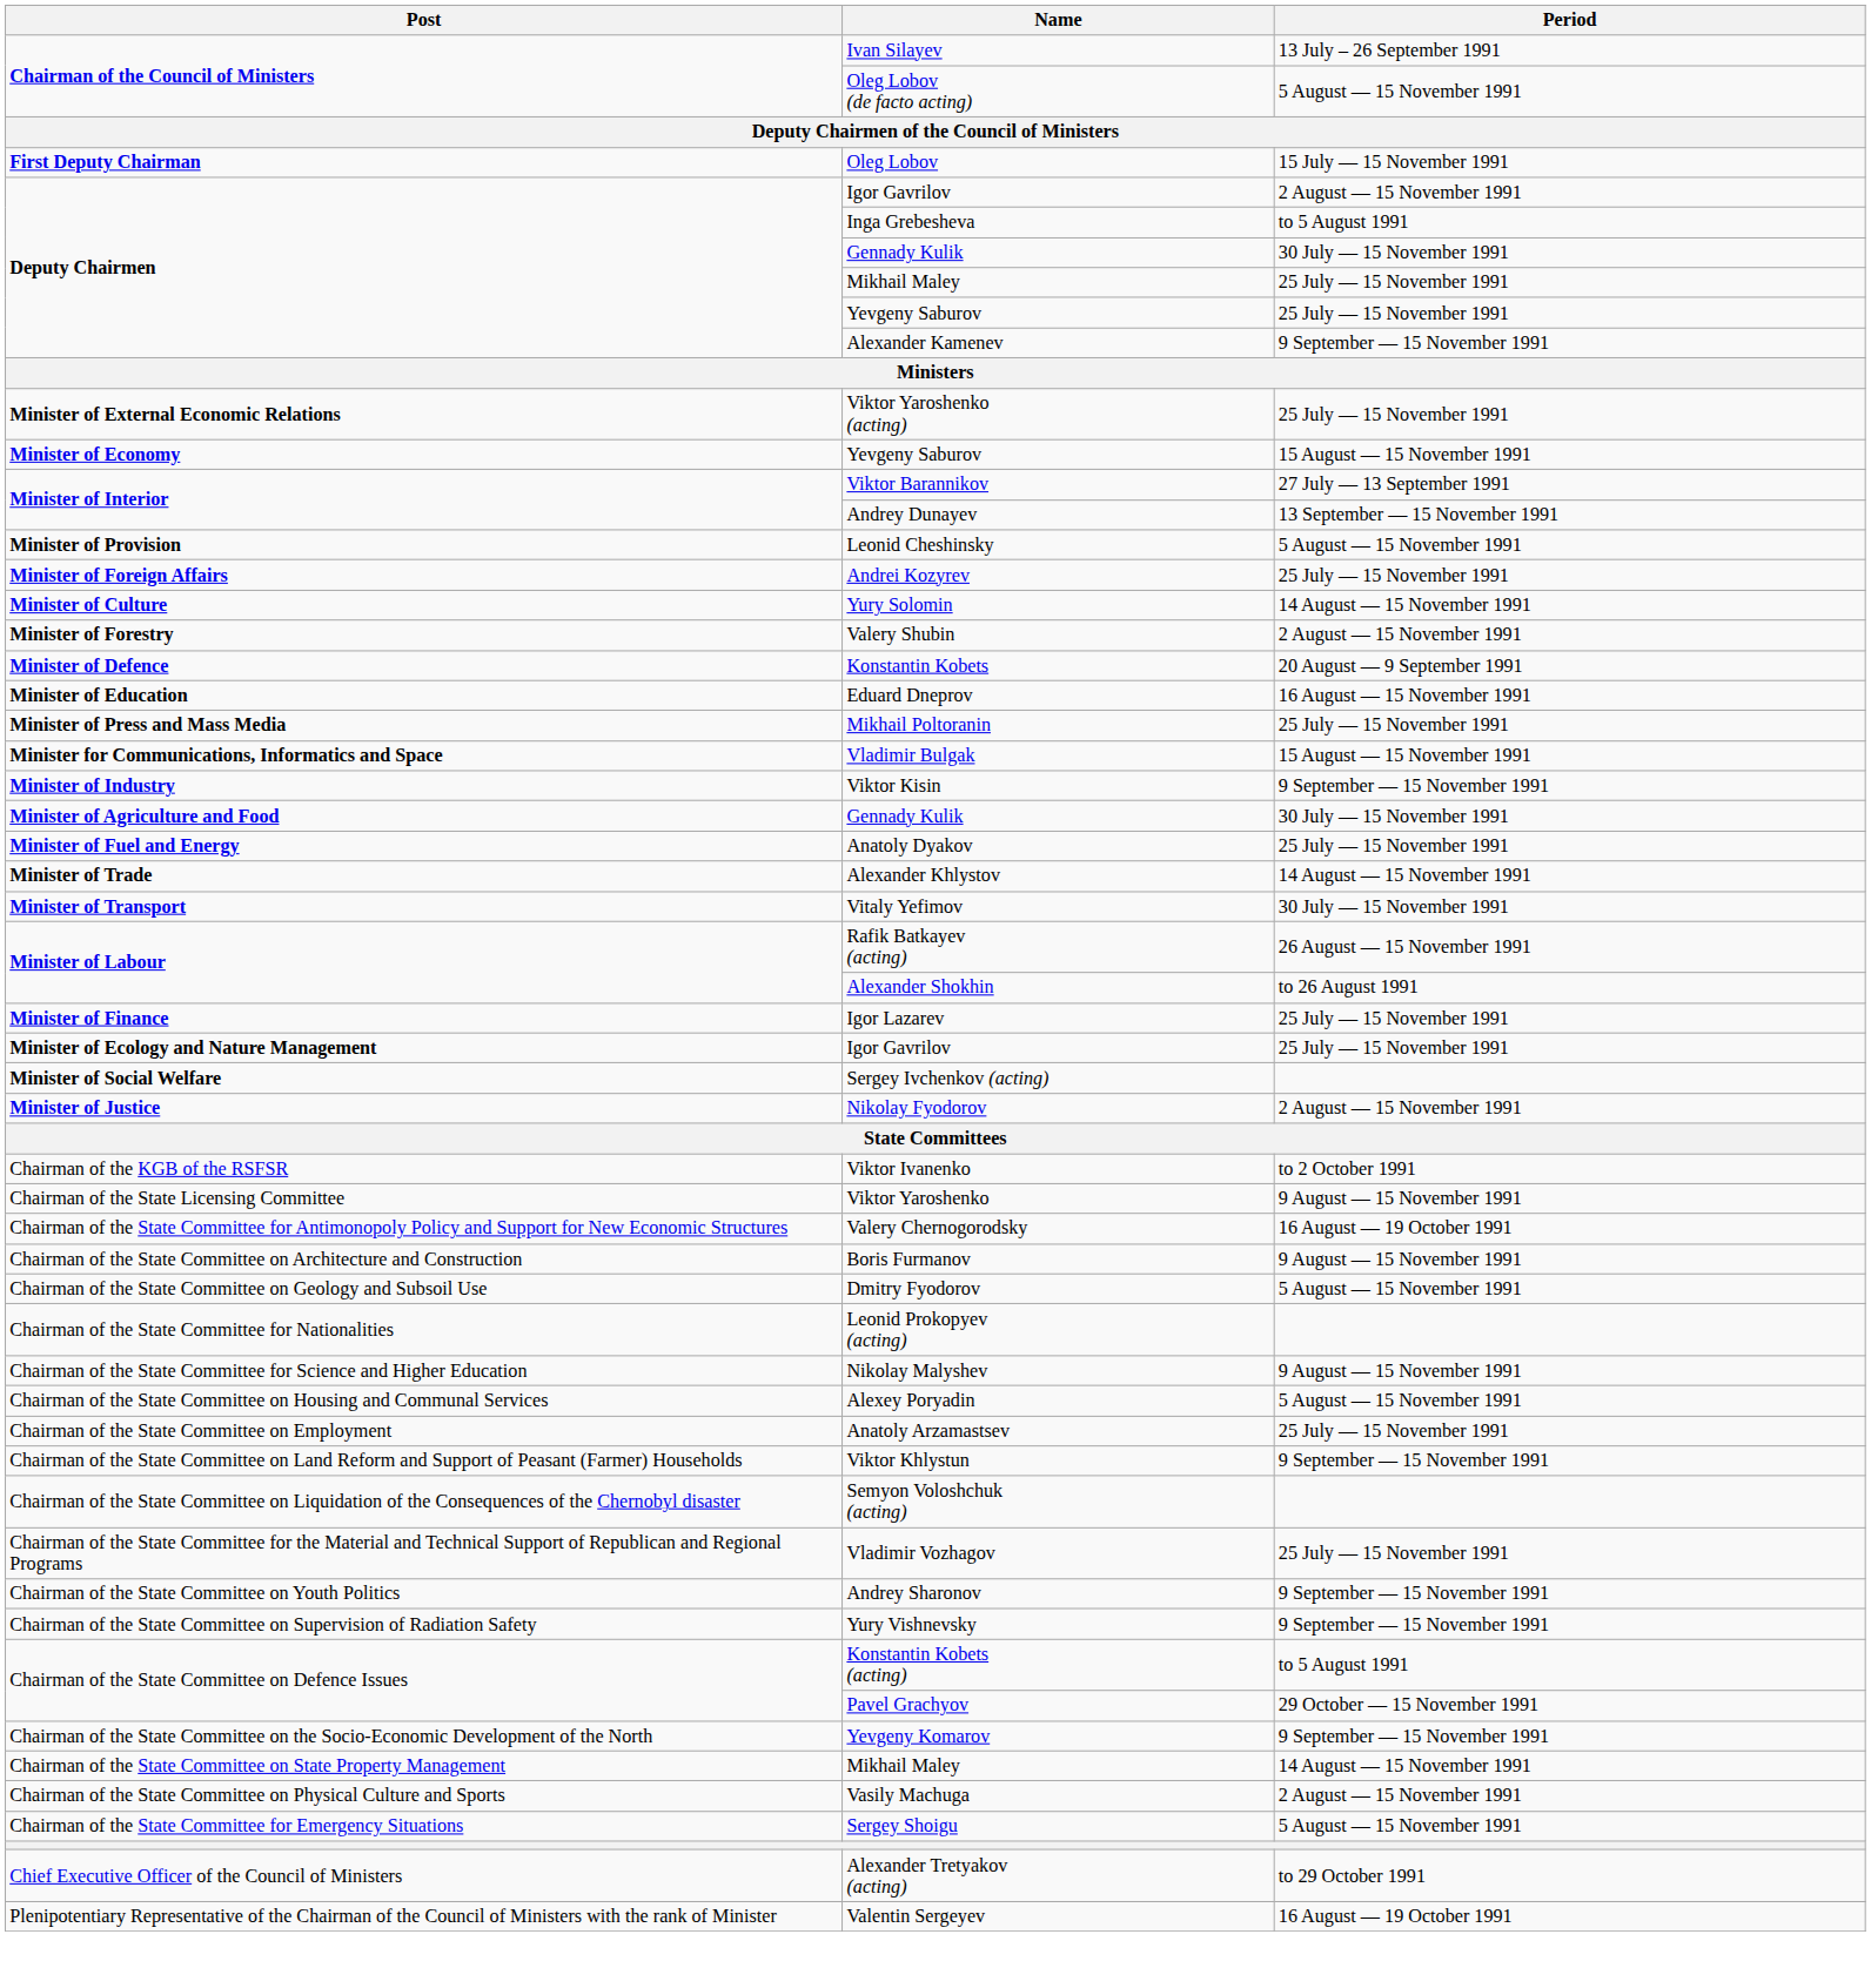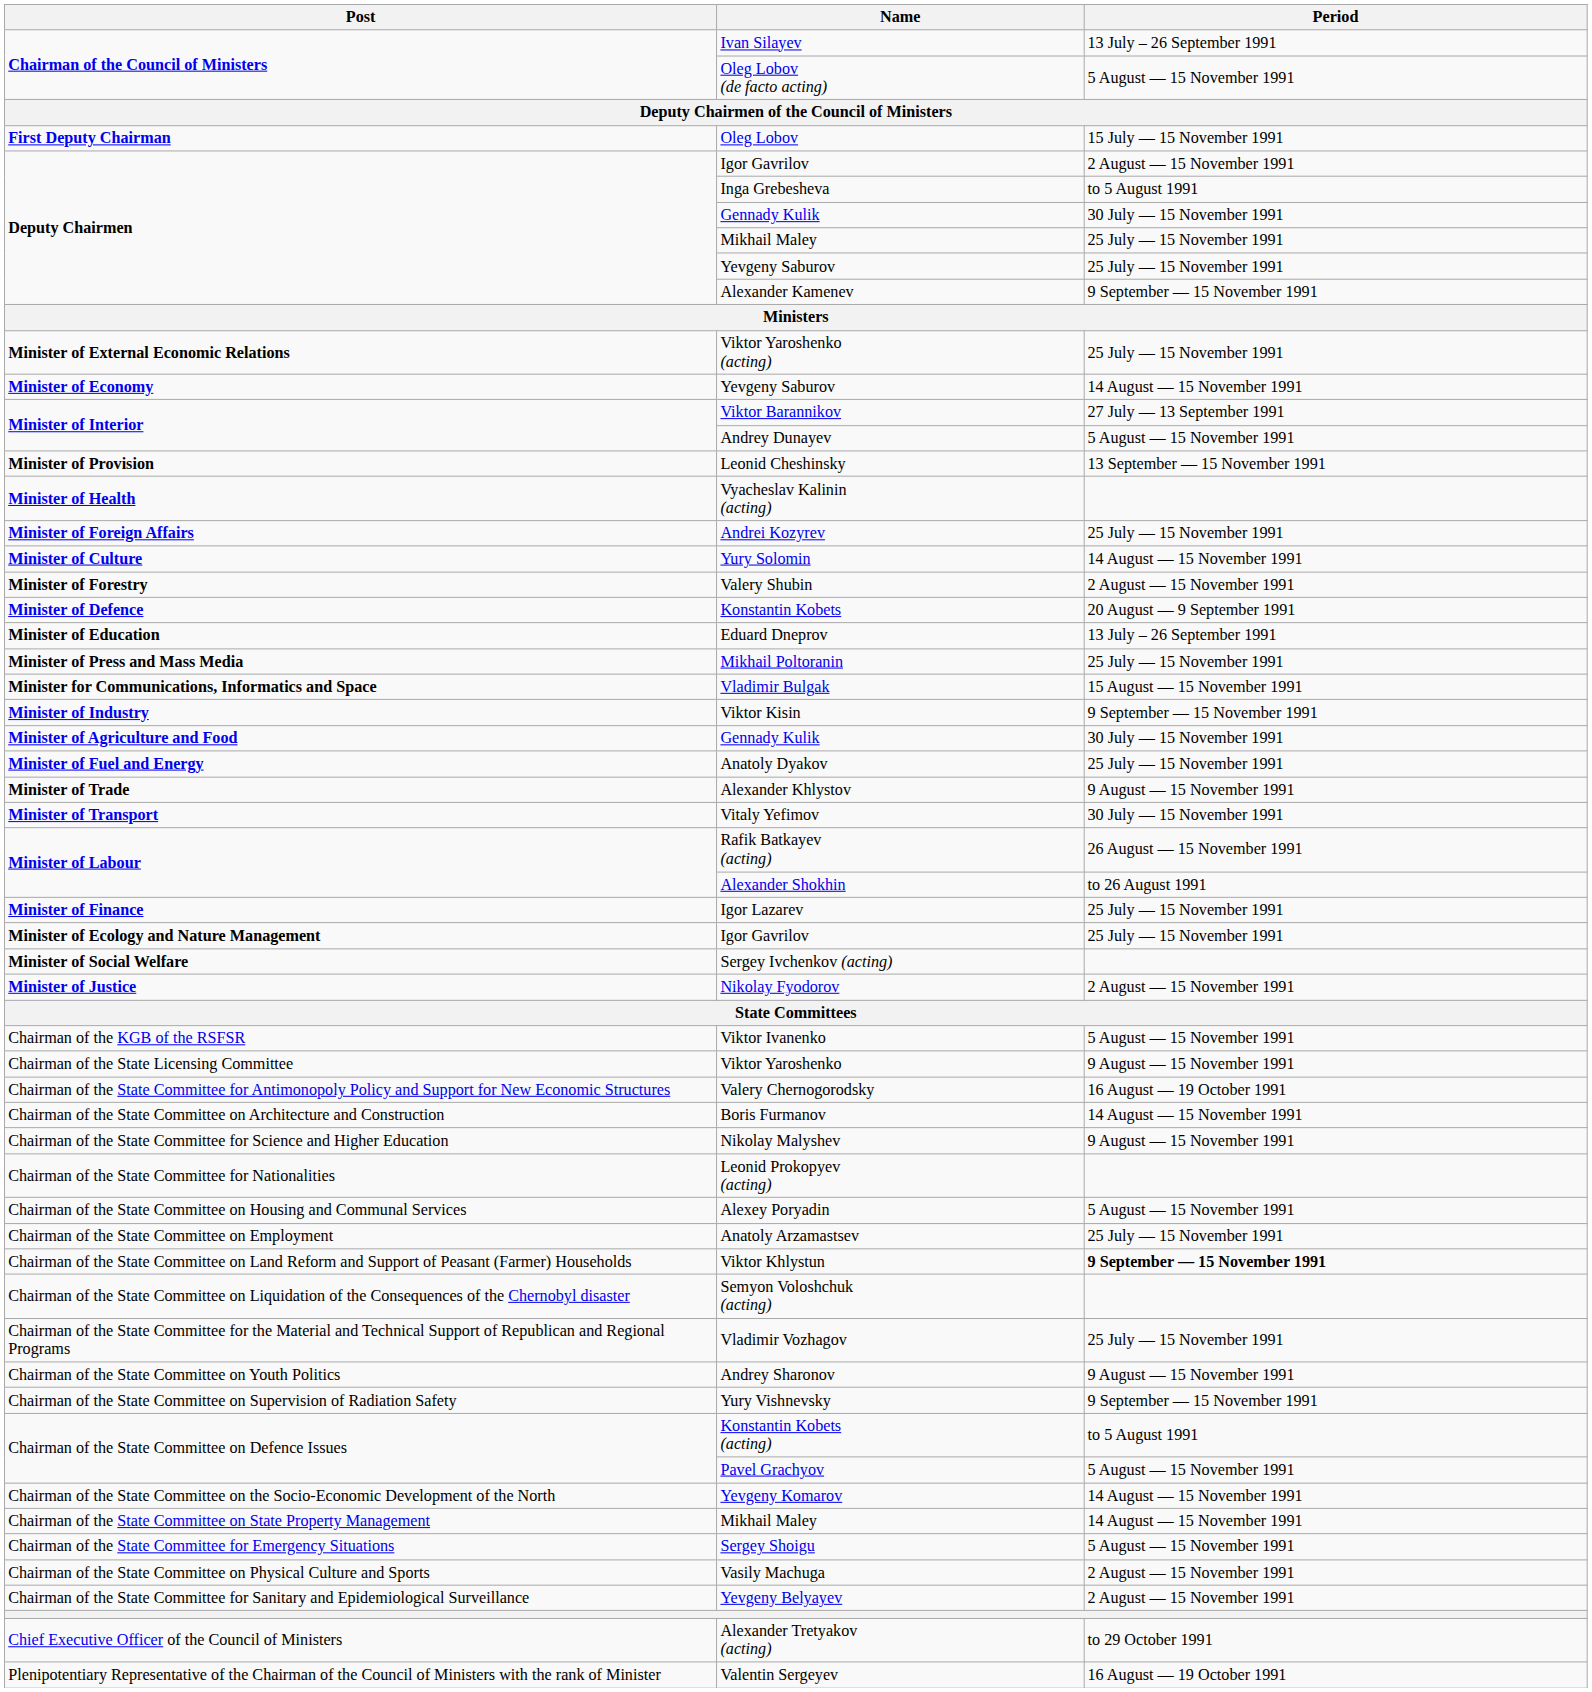 <table class="wikitable">
 <tr>
 <th style="width:45%">Post</th>
 <th>Name</th>
 <th>Period</th>
 </tr>
 <tr>
 <td rowspan=2><strong><a href='#'>Chairman of the Council of Ministers</a></strong></td>
 <td><a href='#'>Ivan Silayev</a></td>
 <td>13 July – 26 September 1991</td>
 </tr>
 <tr>
 <td><a href='#'>Oleg Lobov</a><br><em>(de facto acting)</em></td>
 <td>5 August — 15 November 1991</td>
 </tr>
 <tr>
 <th colspan=3>Deputy Chairmen of the Council of Ministers</th>
 </tr>
 <tr>
 <td><strong><a href='#'>First Deputy Chairman</a></strong></td>
 <td><a href='#'>Oleg Lobov</a></td>
 <td>15 July — 15 November 1991</td>
 </tr>
 <tr>
 <td rowspan=6><strong>Deputy Chairmen</strong></td>
 <td>Igor Gavrilov</td>
 <td>2 August — 15 November 1991</td>
 </tr>
 <tr>
 <td>Inga Grebesheva</td>
 <td>to 5 August 1991</td>
 </tr>
 <tr>
 <td><a href='#'>Gennady Kulik</a></td>
 <td>30 July — 15 November 1991</td>
 </tr>
 <tr>
 <td>Mikhail Maley</td>
 <td>25 July — 15 November 1991</td>
 </tr>
 <tr>
 <td>Yevgeny Saburov</td>
 <td>25 July — 15 November 1991</td>
 </tr>
 <tr>
 <td>Alexander Kamenev</td>
 <td>9 September — 15 November 1991</td>
 </tr>
 <tr>
 <th colspan=3>Ministers</th>
 </tr>
 <tr>
 <td><strong>Minister of External Economic Relations</strong></td>
 <td>Viktor Yaroshenko<br><em>(acting)</em></td>
 <td>25 July — 15 November 1991</td>
 </tr>
 <tr>
 <td><strong><a href='#'>Minister of Economy</a></strong></td>
 <td>Yevgeny Saburov</td>
-<td>15 August — 15 November 1991</td>
+<td>14 August — 15 November 1991</td>
 </tr>
 <tr>
 <td rowspan=2><strong><a href='#'>Minister of Interior</a></strong></td>
 <td><a href='#'>Viktor Barannikov</a></td>
 <td>27 July — 13 September 1991</td>
 </tr>
 <tr>
 <td>Andrey Dunayev</td>
-<td>13 September — 15 November 1991</td>
+<td>5 August — 15 November 1991</td>
 </tr>
 <tr>
 <td><strong>Minister of Provision</strong></td>
 <td>Leonid Cheshinsky</td>
-<td>5 August — 15 November 1991</td>
+<td>13 September — 15 November 1991</td>
+</tr>
+<tr>
+<td><strong><a href='#'>Minister of Health</a></strong></td>
+<td>Vyacheslav Kalinin<br><em>(acting)</em></td>
+<td></td>
 </tr>
 <tr>
 <td><strong><a href='#'>Minister of Foreign Affairs</a></strong></td>
 <td><a href='#'>Andrei Kozyrev</a></td>
 <td>25 July — 15 November 1991</td>
 </tr>
 <tr>
 <td><strong><a href='#'>Minister of Culture</a></strong></td>
 <td><a href='#'>Yury Solomin</a></td>
 <td>14 August — 15 November 1991</td>
 </tr>
 <tr>
 <td><strong>Minister of Forestry</strong></td>
 <td>Valery Shubin</td>
 <td>2 August — 15 November 1991</td>
 </tr>
 <tr>
 <td><strong><a href='#'>Minister of Defence</a></strong></td>
 <td><a href='#'>Konstantin Kobets</a></td>
 <td>20 August — 9 September 1991</td>
 </tr>
 <tr>
 <td><strong>Minister of Education</strong></td>
 <td>Eduard Dneprov</td>
-<td>16 August — 15 November 1991</td>
+<td>13 July – 26 September 1991</td>
 </tr>
 <tr>
 <td><strong>Minister of Press and Mass Media</strong></td>
 <td><a href='#'>Mikhail Poltoranin</a></td>
 <td>25 July — 15 November 1991</td>
 </tr>
 <tr>
 <td><strong>Minister for Communications, Informatics and Space</strong></td>
 <td><a href='#'>Vladimir Bulgak</a></td>
 <td>15 August — 15 November 1991</td>
 </tr>
 <tr>
 <td><strong><a href='#'>Minister of Industry</a></strong></td>
 <td>Viktor Kisin</td>
 <td>9 September — 15 November 1991</td>
 </tr>
 <tr>
 <td><strong><a href='#'>Minister of Agriculture and Food</a></strong></td>
 <td><a href='#'>Gennady Kulik</a></td>
 <td>30 July — 15 November 1991</td>
 </tr>
 <tr>
 <td><strong><a href='#'>Minister of Fuel and Energy</a></strong></td>
 <td>Anatoly Dyakov</td>
 <td>25 July — 15 November 1991</td>
 </tr>
 <tr>
 <td><strong>Minister of Trade</strong></td>
 <td>Alexander Khlystov</td>
-<td>14 August — 15 November 1991</td>
+<td>9 August — 15 November 1991</td>
 </tr>
 <tr>
 <td><strong><a href='#'>Minister of Transport</a></strong></td>
 <td>Vitaly Yefimov</td>
 <td>30 July — 15 November 1991</td>
 </tr>
 <tr>
 <td rowspan=2><strong><a href='#'>Minister of Labour</a></strong></td>
 <td>Rafik Batkayev<br><em>(acting)</em></td>
 <td>26 August — 15 November 1991</td>
 </tr>
 <tr>
 <td><a href='#'>Alexander Shokhin</a></td>
 <td>to 26 August 1991</td>
 </tr>
 <tr>
 <td><strong><a href='#'>Minister of Finance</a></strong></td>
 <td>Igor Lazarev</td>
 <td>25 July — 15 November 1991</td>
 </tr>
 <tr>
 <td><strong>Minister of Ecology and Nature Management</strong></td>
 <td>Igor Gavrilov</td>
 <td>25 July — 15 November 1991</td>
 </tr>
 <tr>
 <td><strong>Minister of Social Welfare</strong></td>
 <td>Sergey Ivchenkov <em>(acting)</em></td>
 <td></td>
 </tr>
 <tr>
 <td><strong><a href='#'>Minister of Justice</a></strong></td>
 <td><a href='#'>Nikolay Fyodorov</a></td>
 <td>2 August — 15 November 1991</td>
 </tr>
 <tr>
 <th colspan=3>State Committees</th>
 </tr>
 <tr>
 <td>Chairman of the <a href='#'>KGB of the RSFSR</a></td>
 <td>Viktor Ivanenko</td>
-<td>to 2 October 1991</td>
+<td>5 August — 15 November 1991</td>
 </tr>
 <tr>
 <td>Chairman of the State Licensing Committee</td>
 <td>Viktor Yaroshenko</td>
 <td>9 August — 15 November 1991</td>
 </tr>
 <tr>
 <td>Chairman of the <a href='#'>State Committee for Antimonopoly Policy and Support for New Economic Structures</a></td>
 <td>Valery Chernogorodsky</td>
 <td>16 August — 19 October 1991</td>
 </tr>
 <tr>
 <td>Chairman of the State Committee on Architecture and Construction</td>
 <td>Boris Furmanov</td>
-<td>9 August — 15 November 1991</td>
+<td>14 August — 15 November 1991</td>
 </tr>
 <tr>
-<td>Chairman of the State Committee on Geology and Subsoil Use</td>
-<td>Dmitry Fyodorov</td>
-<td>5 August — 15 November 1991</td>
+<td>Chairman of the State Committee for Science and Higher Education</td>
+<td>Nikolay Malyshev</td>
+<td>9 August — 15 November 1991</td>
 </tr>
 <tr>
 <td>Chairman of the State Committee for Nationalities</td>
 <td>Leonid Prokopyev<br><em>(acting)</em></td>
 <td></td>
-</tr>
-<tr>
-<td>Chairman of the State Committee for Science and Higher Education</td>
-<td>Nikolay Malyshev</td>
-<td>9 August — 15 November 1991</td>
 </tr>
 <tr>
 <td>Chairman of the State Committee on Housing and Communal Services</td>
 <td>Alexey Poryadin</td>
 <td>5 August — 15 November 1991</td>
 </tr>
 <tr>
 <td>Chairman of the State Committee on Employment</td>
 <td>Anatoly Arzamastsev</td>
 <td>25 July — 15 November 1991</td>
 </tr>
 <tr>
 <td>Chairman of the State Committee on Land Reform and Support of Peasant (Farmer) Households</td>
 <td>Viktor Khlystun</td>
-<td>9 September — 15 November 1991</td>
+<td><strong>9 September — 15 November 1991</strong></td>
 </tr>
 <tr>
 <td>Chairman of the State Committee on Liquidation of the Consequences of the <a href='#'>Chernobyl disaster</a></td>
 <td>Semyon Voloshchuk<br><em>(acting)</em></td>
 <td></td>
 </tr>
 <tr>
 <td>Chairman of the State Committee for the Material and Technical Support of Republican and Regional Programs</td>
 <td>Vladimir Vozhagov</td>
 <td>25 July — 15 November 1991</td>
 </tr>
 <tr>
 <td>Chairman of the State Committee on Youth Politics</td>
 <td>Andrey Sharonov</td>
-<td>9 September — 15 November 1991</td>
+<td>9 August — 15 November 1991</td>
 </tr>
 <tr>
 <td>Chairman of the State Committee on Supervision of Radiation Safety</td>
 <td>Yury Vishnevsky</td>
 <td>9 September — 15 November 1991</td>
 </tr>
 <tr>
 <td rowspan=2>Chairman of the State Committee on Defence Issues</td>
 <td><a href='#'>Konstantin Kobets</a><br><em>(acting)</em></td>
 <td>to 5 August 1991</td>
 </tr>
 <tr>
 <td><a href='#'>Pavel Grachyov</a></td>
-<td>29 October — 15 November 1991</td>
+<td>5 August — 15 November 1991</td>
 </tr>
 <tr>
 <td>Chairman of the State Committee on the Socio-Economic Development of the North</td>
 <td><a href='#'>Yevgeny Komarov</a></td>
-<td>9 September — 15 November 1991</td>
+<td>14 August — 15 November 1991</td>
 </tr>
 <tr>
 <td>Chairman of the <a href='#'>State Committee on State Property Management</a></td>
 <td>Mikhail Maley</td>
 <td>14 August — 15 November 1991</td>
 </tr>
 <tr>
+<td>Chairman of the <a href='#'>State Committee for Emergency Situations</a></td>
+<td><a href='#'>Sergey Shoigu</a></td>
+<td>5 August — 15 November 1991</td>
+</tr>
+<tr>
 <td>Chairman of the State Committee on Physical Culture and Sports</td>
 <td>Vasily Machuga</td>
 <td>2 August — 15 November 1991</td>
 </tr>
 <tr>
-<td>Chairman of the <a href='#'>State Committee for Emergency Situations</a></td>
-<td><a href='#'>Sergey Shoigu</a></td>
-<td>5 August — 15 November 1991</td>
+<td>Chairman of the State Committee for Sanitary and Epidemiological Surveillance</td>
+<td><a href='#'>Yevgeny Belyayev</a></td>
+<td>2 August — 15 November 1991</td>
 </tr>
 <tr>
 <th colspan=3></th>
 </tr>
 <tr>
 <td><a href='#'>Chief Executive Officer</a> of the Council of Ministers</td>
 <td>Alexander Tretyakov <br><em>(acting)</em></td>
 <td>to 29 October 1991</td>
 </tr>
 <tr>
 <td>Plenipotentiary Representative of the Chairman of the Council of Ministers with the rank of Minister</td>
 <td>Valentin Sergeyev</td>
 <td>16 August — 19 October 1991</td>
 </tr>
 </table>
